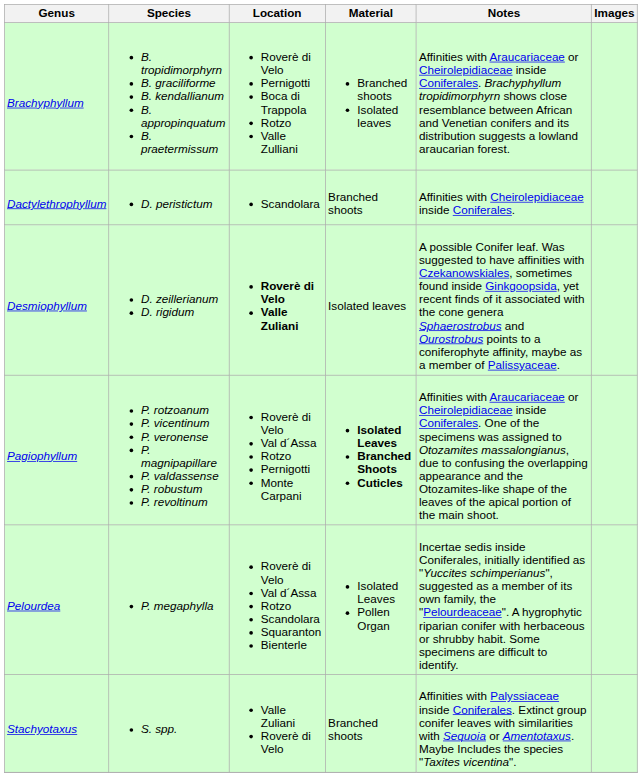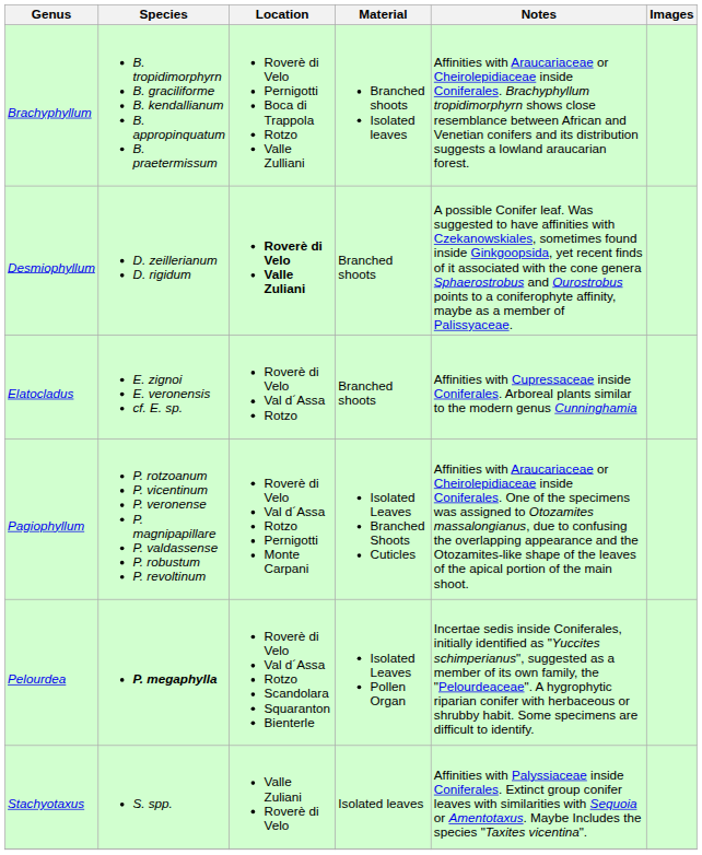 <table class="wikitable sortable">
 <tr>
 <th>Genus</th>
 <th>Species</th>
 <th>Location</th>
 <th>Material</th>
 <th>Notes</th>
 <th>Images</th>
 </tr>
 <tr>
 <td style="background:#D1FFCF;"><br><em><a href='#'>Brachyphyllum</a></em></td>
 <td style="background:#D1FFCF;"><br><ul><li><em>B. tropidimorphyrn</em></li><li><em>B. graciliforme</em></li><li><em>B. kendallianum</em></li><li><em>B. appropinquatum</em></li><li><em>B. praetermissum</em></li></ul></td>
 <td style="background:#D1FFCF;"><br><ul><li>Roverè di Velo</li><li>Pernigotti</li><li>Boca di Trappola</li><li>Rotzo</li><li>Valle Zulliani</li></ul></td>
 <td style="background:#D1FFCF;"><br><ul><li>Branched shoots</li><li>Isolated leaves</li></ul></td>
 <td style="background:#D1FFCF;"><br>Affinities with <a href='#'>Araucariaceae</a> or <a href='#'>Cheirolepidiaceae</a> inside <a href='#'>Coniferales</a>. <em>Brachyphyllum tropidimorphyrn</em> shows close resemblance between African and Venetian conifers and its distribution suggests a lowland araucarian forest.</td>
 <td style="background:#D1FFCF;"><br></td>
 </tr>
 <tr>
-<td style="background:#D1FFCF;"><br><em><a href='#'>Dactylethrophyllum</a></em></td>
-<td style="background:#D1FFCF;"><br><ul><li><em>D. peristictum</em></li></ul></td>
-<td style="background:#D1FFCF;"><br><ul><li>Scandolara</li></ul></td>
+<td style="background:#D1FFCF;"><br><em><a href='#'>Desmiophyllum</a></em></td>
+<td style="background:#D1FFCF;"><br><ul><li><em>D. zeillerianum</em></li><li><em>D. rigidum</em></li></ul></td>
+<td style="background:#D1FFCF;"><strong><br><ul><li>Roverè di Velo</li><li>Valle Zuliani</li></ul></strong></td>
 <td style="background:#D1FFCF;"><br>Branched shoots</td>
-<td style="background:#D1FFCF;"><br>Affinities with <a href='#'>Cheirolepidiaceae</a> inside <a href='#'>Coniferales</a>.</td>
+<td style="background:#D1FFCF;"><br>A possible Conifer leaf. Was suggested to have affinities with <a href='#'>Czekanowskiales</a>, sometimes found inside <a href='#'>Ginkgoopsida</a>, yet recent finds of it associated with the cone genera <em><a href='#'>Sphaerostrobus</a></em> and <em><a href='#'>Ourostrobus</a></em> points to a coniferophyte affinity, maybe as a member of <a href='#'>Palissyaceae</a>.</td>
 <td style="background:#D1FFCF;"></td>
 </tr>
 <tr>
-<td style="background:#D1FFCF;"><br><em><a href='#'>Desmiophyllum</a></em></td>
-<td style="background:#D1FFCF;"><br><ul><li><em>D. zeillerianum</em></li><li><em>D. rigidum</em></li></ul></td>
-<td style="background:#D1FFCF;"><strong><br><ul><li>Roverè di Velo</li><li>Valle Zuliani</li></ul></strong></td>
-<td style="background:#D1FFCF;"><br>Isolated leaves</td>
-<td style="background:#D1FFCF;"><br>A possible Conifer leaf. Was suggested to have affinities with <a href='#'>Czekanowskiales</a>, sometimes found inside <a href='#'>Ginkgoopsida</a>, yet recent finds of it associated with the cone genera <em><a href='#'>Sphaerostrobus</a></em> and <em><a href='#'>Ourostrobus</a></em> points to a coniferophyte affinity, maybe as a member of <a href='#'>Palissyaceae</a>.</td>
-<td style="background:#D1FFCF;"></td>
+<td style="background:#D1FFCF;"><br><em><a href='#'>Elatocladus</a></em></td>
+<td style="background:#D1FFCF;"><br><ul><li><em>E. zignoi</em></li><li><em>E. veronensis</em></li><li><em>cf. E. sp.</em></li></ul></td>
+<td style="background:#D1FFCF;"><br><ul><li>Roverè di Velo</li><li>Val d´Assa</li><li>Rotzo</li></ul></td>
+<td style="background:#D1FFCF;"><br>Branched shoots</td>
+<td style="background:#D1FFCF;"><br>Affinities with <a href='#'>Cupressaceae</a> inside <a href='#'>Coniferales</a>. Arboreal plants similar to the modern genus <em><a href='#'>Cunninghamia</a></em></td>
+<td style="background:#D1FFCF;"><br></td>
 </tr>
 <tr>
 <td style="background:#D1FFCF;"><br><em><a href='#'>Pagiophyllum</a></em></td>
 <td style="background:#D1FFCF;"><br><ul><li><em>P. rotzoanum</em></li><li><em>P. vicentinum</em></li><li><em>P. veronense</em></li><li><em>P. magnipapillare</em></li><li><em>P. valdassense</em></li><li><em>P. robustum</em></li><li><em>P. revoltinum</em></li></ul></td>
 <td style="background:#D1FFCF;"><br><ul><li>Roverè di Velo</li><li>Val d´Assa</li><li>Rotzo</li><li>Pernigotti</li><li>Monte Carpani</li></ul></td>
-<td style="background:#D1FFCF;"><strong><br><ul><li>Isolated Leaves</li><li>Branched Shoots</li><li>Cuticles</li></ul></strong></td>
+<td style="background:#D1FFCF;"><br><ul><li>Isolated Leaves</li><li>Branched Shoots</li><li>Cuticles</li></ul></td>
 <td style="background:#D1FFCF;"><br>Affinities with <a href='#'>Araucariaceae</a> or <a href='#'>Cheirolepidiaceae</a> inside <a href='#'>Coniferales</a>. One of the specimens was assigned to <em>Otozamites massalongianus</em>, due to confusing the overlapping appearance and the Otozamites-like shape of the leaves of the apical portion of the main shoot.</td>
 <td style="background:#D1FFCF;"><br></td>
 </tr>
 <tr>
 <td style="background:#D1FFCF;"><br><em><a href='#'>Pelourdea</a></em></td>
-<td style="background:#D1FFCF;"><br><ul><li><em>P. megaphylla</em></li></ul></td>
+<td style="background:#D1FFCF;"><strong><br><ul><li><em>P. megaphylla</em></li></ul></strong></td>
 <td style="background:#D1FFCF;"><br><ul><li>Roverè di Velo</li><li>Val d´Assa</li><li>Rotzo</li><li>Scandolara</li><li>Squaranton</li><li>Bienterle</li></ul></td>
 <td style="background:#D1FFCF;"><br><ul><li>Isolated Leaves</li><li>Pollen Organ</li></ul></td>
 <td style="background:#D1FFCF;"><br>Incertae sedis inside Coniferales, initially identified as "<em>Yuccites schimperianus</em>", suggested as a member of its own family, the "<a href='#'>Pelourdeaceae</a>". A hygrophytic riparian conifer with herbaceous or shrubby habit. Some specimens are difficult to identify.</td>
 <td style="background:#D1FFCF;"></td>
 </tr>
 <tr>
 <td style="background:#D1FFCF;"><br><em><a href='#'>Stachyotaxus</a></em></td>
 <td style="background:#D1FFCF;"><br><ul><li><em>S. spp.</em></li></ul></td>
 <td style="background:#D1FFCF;"><br><ul><li>Valle Zuliani</li><li>Roverè di Velo</li></ul></td>
-<td style="background:#D1FFCF;"><br>Branched shoots</td>
+<td style="background:#D1FFCF;"><br>Isolated leaves</td>
 <td style="background:#D1FFCF;"><br>Affinities with <a href='#'>Palyssiaceae</a> inside <a href='#'>Coniferales</a>. Extinct group conifer leaves with similarities with <a href='#'><em>Sequoia</em></a> or <a href='#'><em>Amentotaxus</em></a>. Maybe Includes the species "<em>Taxites vicentina</em>".</td>
 <td style="background:#D1FFCF;"></td>
 </tr>
 <tr>
 </tr>
 </table>
